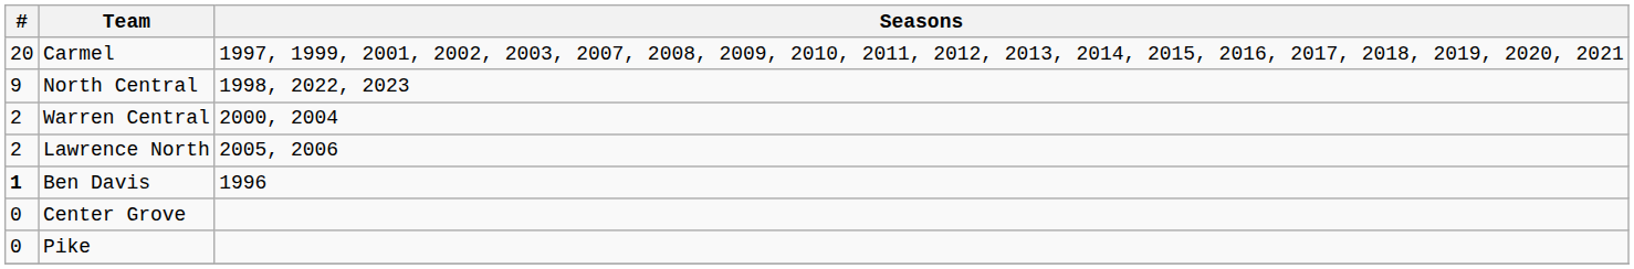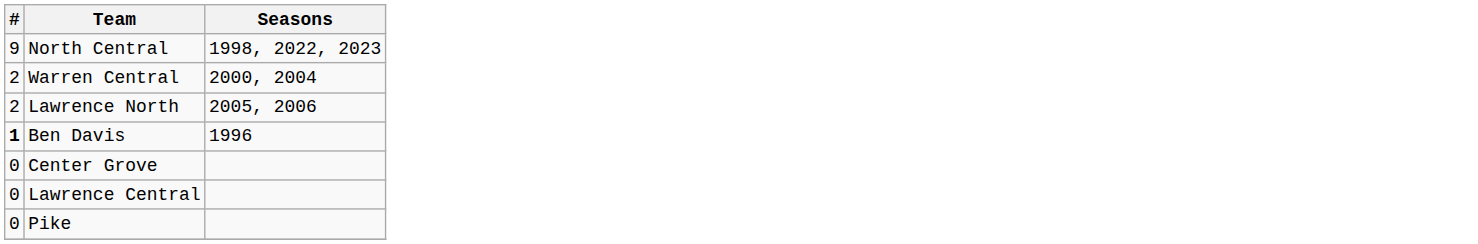 <table class="wikitable" style=>
 <tr>
 <th>#</th>
 <th>Team</th>
 <th>Seasons</th>
-</tr>
-<tr>
-<td>20</td>
-<td>Carmel</td>
-<td>1997, 1999, 2001, 2002, 2003, 2007, 2008, 2009, 2010, 2011, 2012, 2013, 2014, 2015, 2016, 2017, 2018, 2019, 2020, 2021</td>
 </tr>
 <tr>
 <td>9</td>
 <td>North Central</td>
 <td>1998, 2022, 2023</td>
 </tr>
 <tr>
 <td>2</td>
 <td>Warren Central</td>
 <td>2000, 2004</td>
 </tr>
 <tr>
 <td>2</td>
 <td>Lawrence North</td>
 <td>2005, 2006</td>
 </tr>
 <tr>
 <td><strong>1</strong></td>
 <td>Ben Davis</td>
 <td>1996</td>
 </tr>
 <tr>
 <td>0</td>
 <td>Center Grove</td>
 <td></td>
 </tr>
 <tr>
 <td>0</td>
+<td>Lawrence Central</td>
+<td></td>
+</tr>
+<tr>
+<td>0</td>
 <td>Pike</td>
 <td></td>
 </tr>
 <tr>
 </tr>
 </table>
